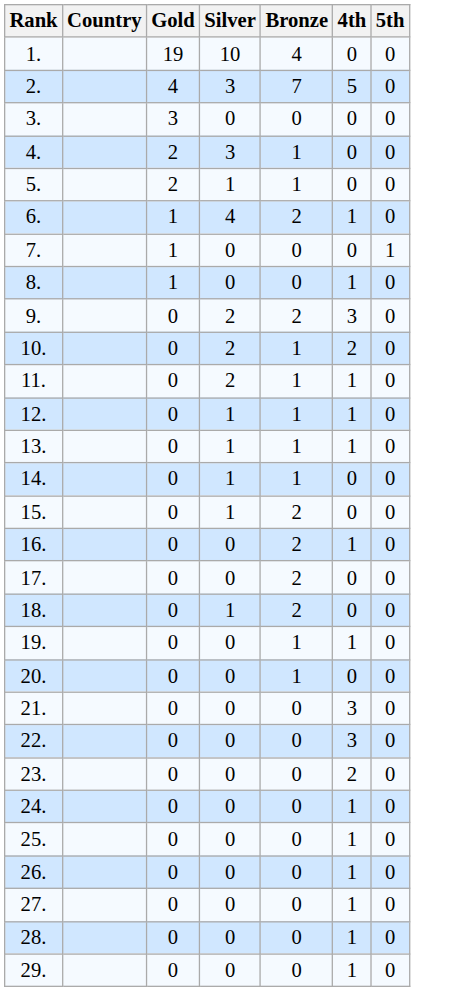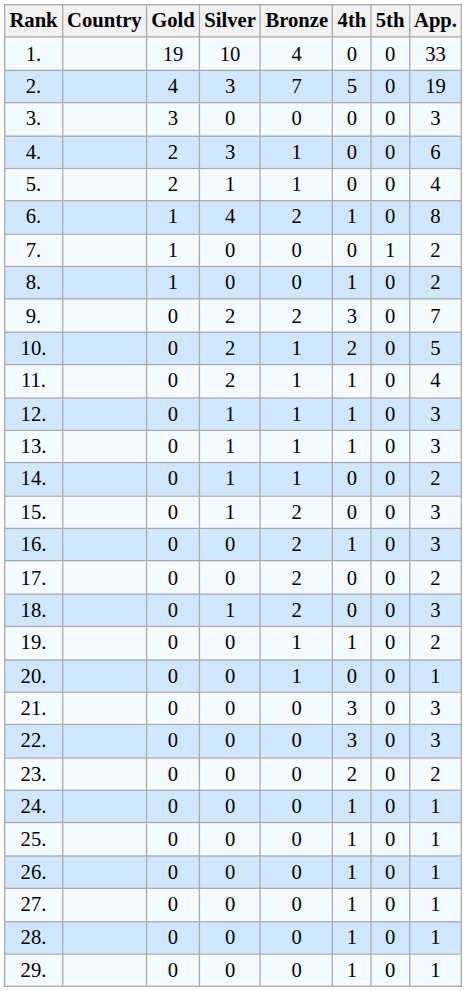 <table class="wikitable sortable" font-size:95%;">
 <tr bgcolor="#EFEFEF">
 <th>Rank</th>
 <th>Country</th>
 <th>Gold</th>
 <th>Silver</th>
 <th>Bronze</th>
 <th>4th</th>
 <th>5th</th>
+<th>App.</th>
 </tr>
 <tr bgcolor="#F5FAFF">
 <td style="text-align: center;">1.</td>
 <td></td>
 <td style="text-align: center;">19</td>
 <td style="text-align: center;">10</td>
 <td style="text-align: center;">4</td>
 <td style="text-align: center;">0</td>
 <td style="text-align: center;">0</td>
+<td style="text-align: center;">33</td>
 </tr>
 <tr bgcolor="#D0E7FF">
 <td style="text-align: center;">2.</td>
 <td></td>
 <td style="text-align: center;">4</td>
 <td style="text-align: center;">3</td>
 <td style="text-align: center;">7</td>
 <td style="text-align: center;">5</td>
 <td style="text-align: center;">0</td>
+<td style="text-align: center;">19</td>
 </tr>
 <tr bgcolor="#F5FAFF">
 <td style="text-align: center;">3.</td>
 <td></td>
 <td style="text-align: center;">3</td>
 <td style="text-align: center;">0</td>
 <td style="text-align: center;">0</td>
 <td style="text-align: center;">0</td>
 <td style="text-align: center;">0</td>
+<td style="text-align: center;">3</td>
 </tr>
 <tr bgcolor="#D0E7FF">
 <td style="text-align: center;">4.</td>
 <td></td>
 <td style="text-align: center;">2</td>
 <td style="text-align: center;">3</td>
 <td style="text-align: center;">1</td>
 <td style="text-align: center;">0</td>
 <td style="text-align: center;">0</td>
+<td style="text-align: center;">6</td>
 </tr>
 <tr bgcolor="#F5FAFF">
 <td style="text-align: center;">5.</td>
 <td></td>
 <td style="text-align: center;">2</td>
 <td style="text-align: center;">1</td>
 <td style="text-align: center;">1</td>
 <td style="text-align: center;">0</td>
 <td style="text-align: center;">0</td>
+<td style="text-align: center;">4</td>
 </tr>
 <tr bgcolor="#D0E7FF">
 <td style="text-align: center;">6.</td>
 <td></td>
 <td style="text-align: center;">1</td>
 <td style="text-align: center;">4</td>
 <td style="text-align: center;">2</td>
 <td style="text-align: center;">1</td>
 <td style="text-align: center;">0</td>
+<td style="text-align: center;">8</td>
 </tr>
 <tr bgcolor="#F5FAFF">
 <td style="text-align: center;">7.</td>
 <td></td>
 <td style="text-align: center;">1</td>
 <td style="text-align: center;">0</td>
 <td style="text-align: center;">0</td>
 <td style="text-align: center;">0</td>
 <td style="text-align: center;">1</td>
+<td style="text-align: center;">2</td>
 </tr>
 <tr bgcolor="#D0E7FF">
 <td style="text-align: center;">8.</td>
 <td></td>
 <td style="text-align: center;">1</td>
 <td style="text-align: center;">0</td>
 <td style="text-align: center;">0</td>
 <td style="text-align: center;">1</td>
 <td style="text-align: center;">0</td>
+<td style="text-align: center;">2</td>
 </tr>
 <tr bgcolor="#F5FAFF">
 <td style="text-align: center;">9.</td>
 <td></td>
 <td style="text-align: center;">0</td>
 <td style="text-align: center;">2</td>
 <td style="text-align: center;">2</td>
 <td style="text-align: center;">3</td>
 <td style="text-align: center;">0</td>
+<td style="text-align: center;">7</td>
 </tr>
 <tr bgcolor="#D0E7FF">
 <td style="text-align: center;">10.</td>
 <td></td>
 <td style="text-align: center;">0</td>
 <td style="text-align: center;">2</td>
 <td style="text-align: center;">1</td>
 <td style="text-align: center;">2</td>
 <td style="text-align: center;">0</td>
+<td style="text-align: center;">5</td>
 </tr>
 <tr bgcolor="#F5FAFF">
 <td style="text-align: center;">11.</td>
 <td></td>
 <td style="text-align: center;">0</td>
 <td style="text-align: center;">2</td>
 <td style="text-align: center;">1</td>
 <td style="text-align: center;">1</td>
 <td style="text-align: center;">0</td>
+<td style="text-align: center;">4</td>
 </tr>
 <tr bgcolor="#D0E7FF">
 <td style="text-align: center;">12.</td>
 <td></td>
 <td style="text-align: center;">0</td>
 <td style="text-align: center;">1</td>
 <td style="text-align: center;">1</td>
 <td style="text-align: center;">1</td>
 <td style="text-align: center;">0</td>
+<td style="text-align: center;">3</td>
 </tr>
 <tr bgcolor="#F5FAFF">
 <td style="text-align: center;">13.</td>
 <td></td>
 <td style="text-align: center;">0</td>
 <td style="text-align: center;">1</td>
 <td style="text-align: center;">1</td>
 <td style="text-align: center;">1</td>
 <td style="text-align: center;">0</td>
+<td style="text-align: center;">3</td>
 </tr>
 <tr bgcolor="#D0E7FF">
 <td style="text-align: center;">14.</td>
 <td></td>
 <td style="text-align: center;">0</td>
 <td style="text-align: center;">1</td>
 <td style="text-align: center;">1</td>
 <td style="text-align: center;">0</td>
 <td style="text-align: center;">0</td>
+<td style="text-align: center;">2</td>
 </tr>
 <tr bgcolor="#F5FAFF">
 <td style="text-align: center;">15.</td>
 <td></td>
 <td style="text-align: center;">0</td>
 <td style="text-align: center;">1</td>
 <td style="text-align: center;">2</td>
 <td style="text-align: center;">0</td>
 <td style="text-align: center;">0</td>
+<td style="text-align: center;">3</td>
 </tr>
 <tr bgcolor="#D0E7FF">
 <td style="text-align: center;">16.</td>
 <td></td>
 <td style="text-align: center;">0</td>
 <td style="text-align: center;">0</td>
 <td style="text-align: center;">2</td>
 <td style="text-align: center;">1</td>
 <td style="text-align: center;">0</td>
+<td style="text-align: center;">3</td>
 </tr>
 <tr bgcolor="#F5FAFF">
 <td style="text-align: center;">17.</td>
 <td></td>
 <td style="text-align: center;">0</td>
 <td style="text-align: center;">0</td>
 <td style="text-align: center;">2</td>
 <td style="text-align: center;">0</td>
 <td style="text-align: center;">0</td>
+<td style="text-align: center;">2</td>
 </tr>
 <tr bgcolor="#D0E7FF">
 <td style="text-align: center;">18.</td>
 <td></td>
 <td style="text-align: center;">0</td>
 <td style="text-align: center;">1</td>
 <td style="text-align: center;">2</td>
 <td style="text-align: center;">0</td>
 <td style="text-align: center;">0</td>
+<td style="text-align: center;">3</td>
 </tr>
 <tr bgcolor="#F5FAFF">
 <td style="text-align: center;">19.</td>
 <td></td>
 <td style="text-align: center;">0</td>
 <td style="text-align: center;">0</td>
 <td style="text-align: center;">1</td>
 <td style="text-align: center;">1</td>
 <td style="text-align: center;">0</td>
+<td style="text-align: center;">2</td>
 </tr>
 <tr bgcolor="#D0E7FF">
 <td style="text-align: center;">20.</td>
 <td></td>
 <td style="text-align: center;">0</td>
 <td style="text-align: center;">0</td>
 <td style="text-align: center;">1</td>
 <td style="text-align: center;">0</td>
 <td style="text-align: center;">0</td>
+<td style="text-align: center;">1</td>
 </tr>
 <tr bgcolor="#F5FAFF">
 <td style="text-align: center;">21.</td>
 <td></td>
 <td style="text-align: center;">0</td>
 <td style="text-align: center;">0</td>
 <td style="text-align: center;">0</td>
 <td style="text-align: center;">3</td>
 <td style="text-align: center;">0</td>
+<td style="text-align: center;">3</td>
 </tr>
 <tr bgcolor="#D0E7FF">
 <td style="text-align: center;">22.</td>
 <td></td>
 <td style="text-align: center;">0</td>
 <td style="text-align: center;">0</td>
 <td style="text-align: center;">0</td>
 <td style="text-align: center;">3</td>
 <td style="text-align: center;">0</td>
+<td style="text-align: center;">3</td>
 </tr>
 <tr bgcolor="#F5FAFF">
 <td style="text-align: center;">23.</td>
 <td></td>
 <td style="text-align: center;">0</td>
 <td style="text-align: center;">0</td>
 <td style="text-align: center;">0</td>
 <td style="text-align: center;">2</td>
 <td style="text-align: center;">0</td>
+<td style="text-align: center;">2</td>
 </tr>
 <tr bgcolor="#D0E7FF">
 <td style="text-align: center;">24.</td>
 <td></td>
 <td style="text-align: center;">0</td>
 <td style="text-align: center;">0</td>
 <td style="text-align: center;">0</td>
 <td style="text-align: center;">1</td>
 <td style="text-align: center;">0</td>
+<td style="text-align: center;">1</td>
 </tr>
 <tr bgcolor="#F5FAFF">
 <td style="text-align: center;">25.</td>
 <td></td>
 <td style="text-align: center;">0</td>
 <td style="text-align: center;">0</td>
 <td style="text-align: center;">0</td>
 <td style="text-align: center;">1</td>
 <td style="text-align: center;">0</td>
+<td style="text-align: center;">1</td>
 </tr>
 <tr bgcolor="#D0E7FF">
 <td style="text-align: center;">26.</td>
 <td></td>
 <td style="text-align: center;">0</td>
 <td style="text-align: center;">0</td>
 <td style="text-align: center;">0</td>
 <td style="text-align: center;">1</td>
 <td style="text-align: center;">0</td>
+<td style="text-align: center;">1</td>
 </tr>
 <tr bgcolor="#F5FAFF">
 <td style="text-align: center;">27.</td>
 <td></td>
 <td style="text-align: center;">0</td>
 <td style="text-align: center;">0</td>
 <td style="text-align: center;">0</td>
 <td style="text-align: center;">1</td>
 <td style="text-align: center;">0</td>
+<td style="text-align: center;">1</td>
 </tr>
 <tr bgcolor="#D0E7FF">
 <td style="text-align: center;">28.</td>
 <td></td>
 <td style="text-align: center;">0</td>
 <td style="text-align: center;">0</td>
 <td style="text-align: center;">0</td>
 <td style="text-align: center;">1</td>
 <td style="text-align: center;">0</td>
+<td style="text-align: center;">1</td>
 </tr>
 <tr bgcolor="#F5FAFF">
 <td style="text-align: center;">29.</td>
 <td></td>
 <td style="text-align: center;">0</td>
 <td style="text-align: center;">0</td>
 <td style="text-align: center;">0</td>
 <td style="text-align: center;">1</td>
 <td style="text-align: center;">0</td>
+<td style="text-align: center;">1</td>
 </tr>
 </table>
